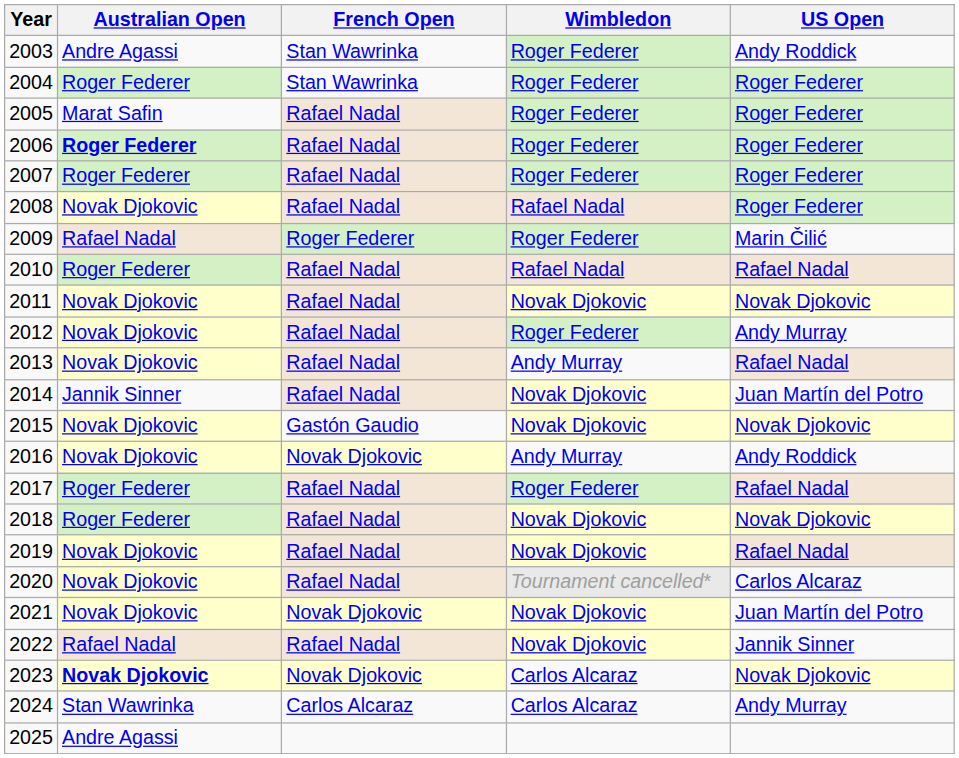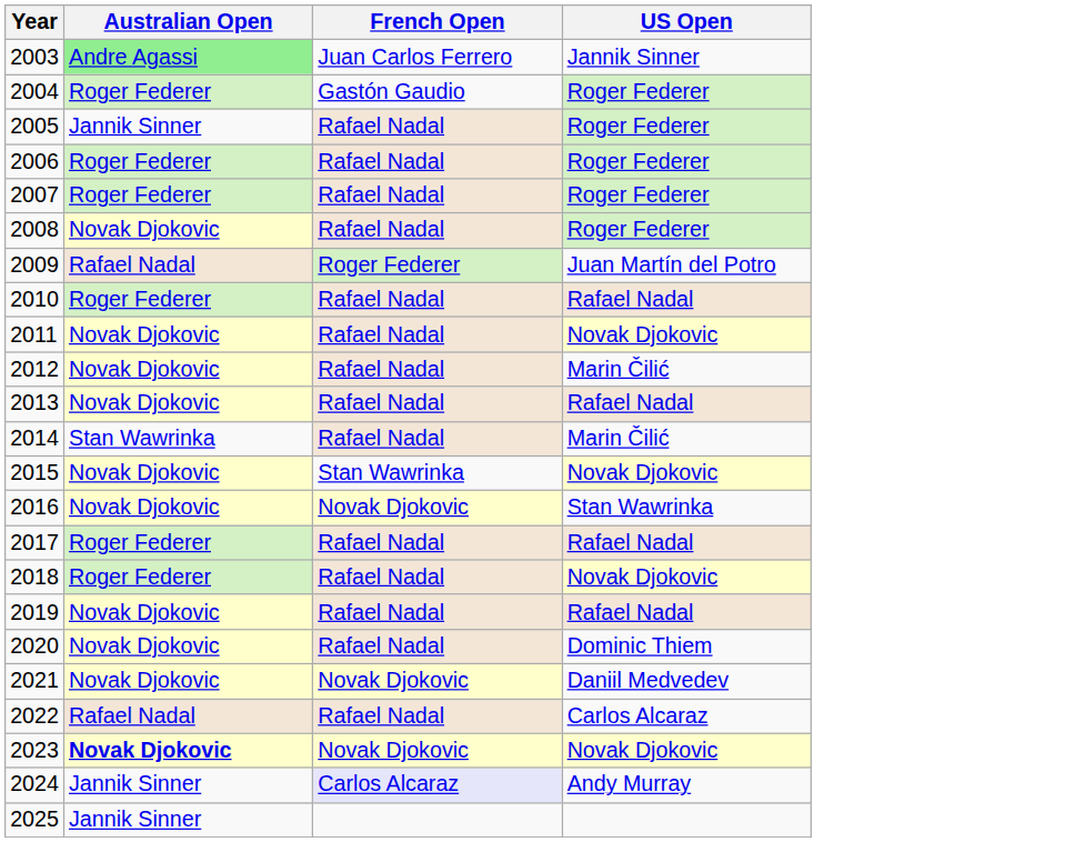 <table class=wikitable>
 <tr>
 <th>Year</th>
 <th width=175><a href='#'>Australian Open</a></th>
 <th width=175><a href='#'>French Open</a></th>
-<th width=175><a href='#'>Wimbledon</a></th>
 <th width=175><a href='#'>US Open</a></th>
 </tr>
 <tr>
 <td>2003</td>
-<td> <a href='#'>Andre Agassi</a></td>
-<td> <a href='#'>Stan Wawrinka</a></td>
-<td bgcolor="#d4f1c5"> <a href='#'>Roger Federer</a></td>
-<td> <a href='#'>Andy Roddick</a></td>
+<td style="background: lightgreen;"> <a href='#'>Andre Agassi</a></td>
+<td> <a href='#'>Juan Carlos Ferrero</a></td>
+<td> <a href='#'>Jannik Sinner</a></td>
 </tr>
 <tr>
 <td>2004</td>
 <td bgcolor="#d4f1c5"> <a href='#'>Roger Federer</a></td>
-<td> <a href='#'>Stan Wawrinka</a></td>
-<td bgcolor="#d4f1c5"> <a href='#'>Roger Federer</a></td>
+<td> <a href='#'>Gastón Gaudio</a></td>
 <td bgcolor="#d4f1c5"> <a href='#'>Roger Federer</a></td>
 </tr>
 <tr>
 <td>2005</td>
-<td> <a href='#'>Marat Safin</a></td>
+<td> <a href='#'>Jannik Sinner</a></td>
 <td bgcolor="#f3e6d7"> <a href='#'>Rafael Nadal</a></td>
-<td bgcolor="#d4f1c5"> <a href='#'>Roger Federer</a></td>
 <td bgcolor="#d4f1c5"> <a href='#'>Roger Federer</a></td>
 </tr>
 <tr>
 <td>2006</td>
-<td bgcolor="#d4f1c5"><strong> <a href='#'>Roger Federer</a></strong></td>
+<td bgcolor="#d4f1c5"> <a href='#'>Roger Federer</a></td>
 <td bgcolor="#f3e6d7"> <a href='#'>Rafael Nadal</a></td>
-<td bgcolor="#d4f1c5"> <a href='#'>Roger Federer</a></td>
 <td bgcolor="#d4f1c5"> <a href='#'>Roger Federer</a></td>
 </tr>
 <tr>
 <td>2007</td>
 <td bgcolor="#d4f1c5"> <a href='#'>Roger Federer</a></td>
 <td bgcolor="#f3e6d7"> <a href='#'>Rafael Nadal</a></td>
 <td bgcolor="#d4f1c5"> <a href='#'>Roger Federer</a></td>
-<td bgcolor="#d4f1c5"> <a href='#'>Roger Federer</a></td>
 </tr>
 <tr>
 <td>2008</td>
 <td style="background:#ffc;"> <a href='#'>Novak Djokovic</a></td>
-<td bgcolor="#f3e6d7"> <a href='#'>Rafael Nadal</a></td>
 <td bgcolor="#f3e6d7"> <a href='#'>Rafael Nadal</a></td>
 <td bgcolor="#d4f1c5"> <a href='#'>Roger Federer</a></td>
 </tr>
 <tr>
 <td>2009</td>
 <td bgcolor="#f3e6d7"> <a href='#'>Rafael Nadal</a></td>
 <td bgcolor="#d4f1c5"> <a href='#'>Roger Federer</a></td>
-<td bgcolor="#d4f1c5"> <a href='#'>Roger Federer</a></td>
-<td> <a href='#'>Marin Čilić</a></td>
+<td> <a href='#'>Juan Martín del Potro</a></td>
 </tr>
 <tr>
 <td>2010</td>
 <td bgcolor="#d4f1c5"> <a href='#'>Roger Federer</a></td>
-<td bgcolor="#f3e6d7"> <a href='#'>Rafael Nadal</a></td>
 <td bgcolor="#f3e6d7"> <a href='#'>Rafael Nadal</a></td>
 <td bgcolor="#f3e6d7"> <a href='#'>Rafael Nadal</a></td>
 </tr>
 <tr>
 <td>2011</td>
 <td style="background:#ffc;"> <a href='#'>Novak Djokovic</a></td>
 <td bgcolor="#f3e6d7"> <a href='#'>Rafael Nadal</a></td>
 <td style="background:#ffc;"> <a href='#'>Novak Djokovic</a></td>
-<td style="background:#ffc;"> <a href='#'>Novak Djokovic</a></td>
 </tr>
 <tr>
 <td>2012</td>
 <td style="background:#ffc;"> <a href='#'>Novak Djokovic</a></td>
 <td bgcolor="#f3e6d7"> <a href='#'>Rafael Nadal</a></td>
-<td bgcolor="#d4f1c5"> <a href='#'>Roger Federer</a></td>
-<td> <a href='#'>Andy Murray</a></td>
+<td> <a href='#'>Marin Čilić</a></td>
 </tr>
 <tr>
 <td>2013</td>
 <td style="background:#ffc;"> <a href='#'>Novak Djokovic</a></td>
 <td bgcolor="#f3e6d7"> <a href='#'>Rafael Nadal</a></td>
-<td> <a href='#'>Andy Murray</a></td>
 <td bgcolor="#f3e6d7"> <a href='#'>Rafael Nadal</a></td>
 </tr>
 <tr>
 <td>2014</td>
-<td> <a href='#'>Jannik Sinner</a></td>
+<td> <a href='#'>Stan Wawrinka</a></td>
 <td bgcolor="#f3e6d7"> <a href='#'>Rafael Nadal</a></td>
-<td style="background:#ffc;"> <a href='#'>Novak Djokovic</a></td>
-<td> <a href='#'>Juan Martín del Potro</a></td>
+<td> <a href='#'>Marin Čilić</a></td>
 </tr>
 <tr>
 <td>2015</td>
 <td style="background:#ffc;"> <a href='#'>Novak Djokovic</a></td>
-<td> <a href='#'>Gastón Gaudio</a></td>
-<td style="background:#ffc;"> <a href='#'>Novak Djokovic</a></td>
+<td> <a href='#'>Stan Wawrinka</a></td>
 <td style="background:#ffc;"> <a href='#'>Novak Djokovic</a></td>
 </tr>
 <tr>
 <td>2016</td>
 <td style="background:#ffc;"> <a href='#'>Novak Djokovic</a></td>
 <td style="background:#ffc;"> <a href='#'>Novak Djokovic</a></td>
-<td> <a href='#'>Andy Murray</a></td>
-<td> <a href='#'>Andy Roddick</a></td>
+<td> <a href='#'>Stan Wawrinka</a></td>
 </tr>
 <tr>
 <td>2017</td>
 <td bgcolor="#d4f1c5"> <a href='#'>Roger Federer</a></td>
 <td bgcolor="#f3e6d7"> <a href='#'>Rafael Nadal</a></td>
-<td bgcolor="#d4f1c5"> <a href='#'>Roger Federer</a></td>
 <td bgcolor="#f3e6d7"> <a href='#'>Rafael Nadal</a></td>
 </tr>
 <tr>
 <td>2018</td>
 <td bgcolor="#d4f1c5"> <a href='#'>Roger Federer</a></td>
 <td bgcolor="#f3e6d7"> <a href='#'>Rafael Nadal</a></td>
 <td style="background:#ffc;"> <a href='#'>Novak Djokovic</a></td>
-<td style="background:#ffc;"> <a href='#'>Novak Djokovic</a></td>
 </tr>
 <tr>
 <td>2019</td>
 <td style="background:#ffc;"> <a href='#'>Novak Djokovic</a></td>
 <td bgcolor="#f3e6d7"> <a href='#'>Rafael Nadal</a></td>
-<td style="background:#ffc;"> <a href='#'>Novak Djokovic</a></td>
 <td bgcolor="#f3e6d7"> <a href='#'>Rafael Nadal</a></td>
 </tr>
 <tr>
 <td>2020</td>
 <td style="background:#ffc;"> <a href='#'>Novak Djokovic</a></td>
 <td bgcolor="#f3e6d7"> <a href='#'>Rafael Nadal</a></td>
-<td bgcolor="#E9E9E9" style="color:#9f9f9f;"><em>Tournament cancelled</em>*</td>
-<td> <a href='#'>Carlos Alcaraz</a></td>
+<td> <a href='#'>Dominic Thiem</a></td>
 </tr>
 <tr>
 <td>2021</td>
 <td style="background:#ffc;"> <a href='#'>Novak Djokovic</a></td>
 <td style="background:#ffc;"> <a href='#'>Novak Djokovic</a></td>
-<td style="background:#ffc;"> <a href='#'>Novak Djokovic</a></td>
-<td> <a href='#'>Juan Martín del Potro</a></td>
+<td> <a href='#'>Daniil Medvedev</a></td>
 </tr>
 <tr>
 <td>2022</td>
 <td bgcolor="#f3e6d7"> <a href='#'>Rafael Nadal</a></td>
 <td bgcolor="#f3e6d7"> <a href='#'>Rafael Nadal</a></td>
-<td style="background:#ffc;"> <a href='#'>Novak Djokovic</a></td>
-<td> <a href='#'>Jannik Sinner</a></td>
+<td> <a href='#'>Carlos Alcaraz</a></td>
 </tr>
 <tr>
 <td>2023</td>
 <td style="background:#ffc;"><strong> <a href='#'>Novak Djokovic</a></strong></td>
 <td style="background:#ffc;"> <a href='#'>Novak Djokovic</a></td>
-<td> <a href='#'>Carlos Alcaraz</a></td>
 <td style="background:#ffc;"> <a href='#'>Novak Djokovic</a></td>
 </tr>
 <tr>
 <td>2024</td>
-<td> <a href='#'>Stan Wawrinka</a></td>
-<td> <a href='#'>Carlos Alcaraz</a></td>
-<td> <a href='#'>Carlos Alcaraz</a></td>
+<td> <a href='#'>Jannik Sinner</a></td>
+<td style="background: lavender;"> <a href='#'>Carlos Alcaraz</a></td>
 <td> <a href='#'>Andy Murray</a></td>
 </tr>
 <tr>
 <td>2025</td>
-<td> <a href='#'>Andre Agassi</a></td>
-<td></td>
+<td> <a href='#'>Jannik Sinner</a></td>
 <td></td>
 <td></td>
 </tr>
 </table>
